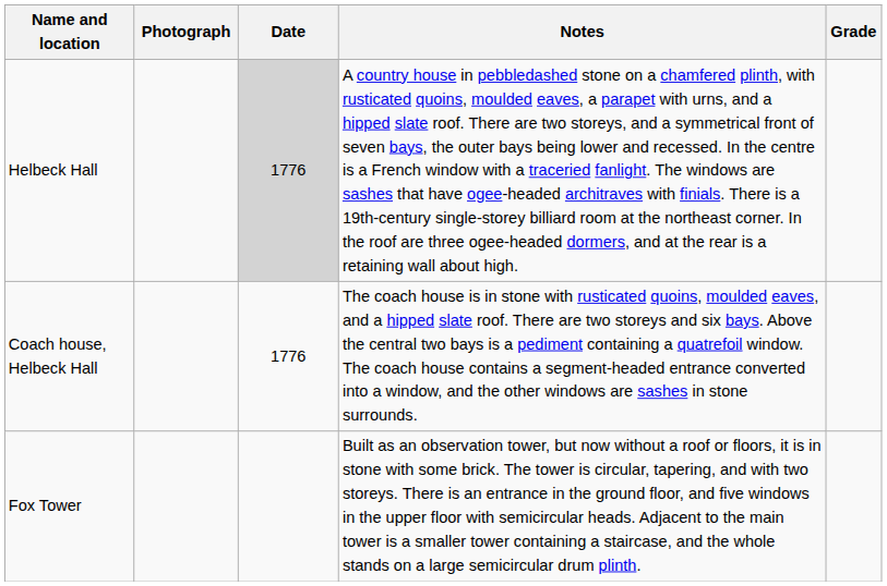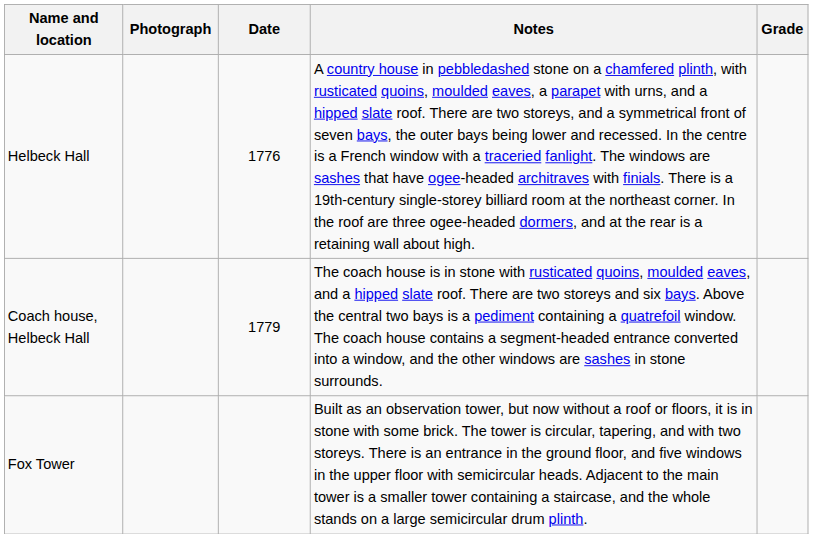 <table class="wikitable sortable plainrowheaders" style="width:100%; border:0; text-align:left; line-height:150%;">
 <tr>
 <th scope="col"  style="width:150px">Name and location</th>
 <th scope="col"  style="width:100px" class="unsortable">Photograph</th>
 <th scope="col"  style="width:120px">Date</th>
 <th scope="col"  style="width:650px" class="unsortable">Notes</th>
 <th scope="col"  style="width:50px">Grade</th>
 </tr>
 <tr>
 <td>Helbeck Hall<br><small></small></td>
 <td></td>
-<td align="center" style="background: lightgrey;">1776</td>
+<td align="center">1776</td>
 <td>A <a href='#'>country house</a> in <a href='#'>pebbledashed</a> stone on a <a href='#'>chamfered</a> <a href='#'>plinth</a>, with <a href='#'>rusticated</a> <a href='#'>quoins</a>, <a href='#'>moulded</a> <a href='#'>eaves</a>, a <a href='#'>parapet</a> with urns, and a <a href='#'>hipped</a> <a href='#'>slate</a> roof.  There are two storeys, and a symmetrical front of seven <a href='#'>bays</a>, the outer bays being lower and recessed.  In the centre is a French window with a <a href='#'>traceried</a> <a href='#'>fanlight</a>.  The windows are <a href='#'>sashes</a> that have <a href='#'>ogee</a>-headed <a href='#'>architraves</a> with <a href='#'>finials</a>.  There is a 19th-century single-storey billiard room at the northeast corner.  In the roof are three ogee-headed <a href='#'>dormers</a>, and at the rear is a retaining wall about  high.</td>
 <td align="center" ></td>
 </tr>
 <tr>
 <td>Coach house, Helbeck Hall<br><small></small></td>
 <td></td>
-<td align="center">1776</td>
+<td align="center">1779</td>
 <td>The coach house is in stone with <a href='#'>rusticated</a> <a href='#'>quoins</a>, <a href='#'>moulded</a> <a href='#'>eaves</a>, and a <a href='#'>hipped</a> <a href='#'>slate</a> roof.  There are two storeys and six <a href='#'>bays</a>.  Above the central two bays is a <a href='#'>pediment</a> containing a <a href='#'>quatrefoil</a> window.  The coach house contains a segment-headed entrance converted into a window, and the other windows are <a href='#'>sashes</a> in stone surrounds.</td>
 <td align="center" ></td>
 </tr>
 <tr>
 <td>Fox Tower<br><small></small></td>
 <td></td>
 <td align="center"></td>
 <td>Built as an observation tower, but now without a roof or floors, it is in stone with some brick.  The tower is circular, tapering, and with two storeys.  There is an entrance in the ground floor, and five windows in the upper floor with semicircular heads.  Adjacent to the main tower is a smaller tower containing a staircase, and the whole stands on a large semicircular drum <a href='#'>plinth</a>.</td>
 <td align="center" ></td>
 </tr>
 <tr>
 </tr>
 </table>
